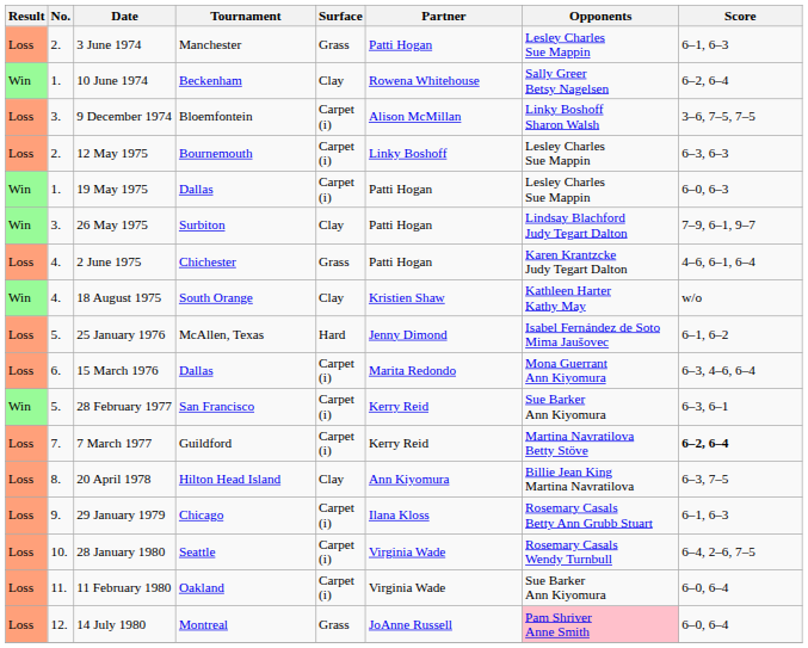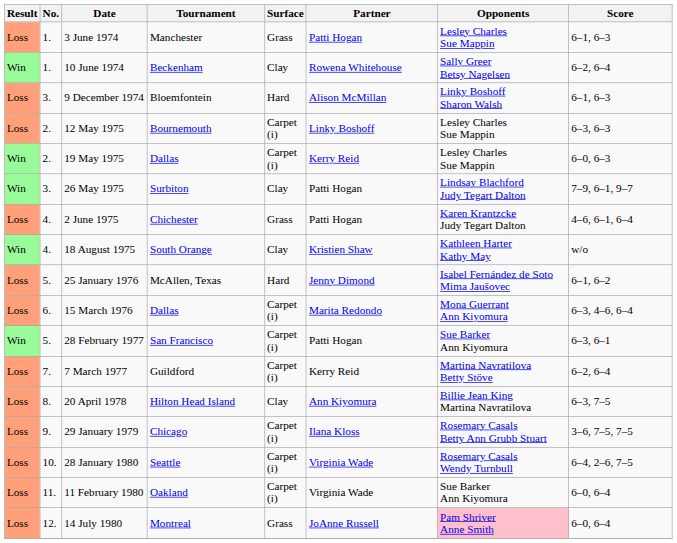 <table class="sortable wikitable">
 <tr>
 <th style="width:40px">Result</th>
 <th style="width:20px">No.</th>
 <th style="width:115px">Date</th>
 <th style="width:160px">Tournament</th>
 <th style="width:50px">Surface</th>
 <th style="width:180px">Partner</th>
 <th style="width:180px">Opponents</th>
 <th style="width:140px" class="unsortable">Score</th>
 </tr>
 <tr>
 <td style="background:#ffa07a;">Loss</td>
-<td>2.</td>
+<td>1.</td>
 <td>3 June 1974</td>
 <td>Manchester</td>
 <td>Grass</td>
 <td> <a href='#'>Patti Hogan</a></td>
 <td> <a href='#'>Lesley Charles</a> <br>  <a href='#'>Sue Mappin</a></td>
 <td>6–1, 6–3</td>
 </tr>
 <tr>
 <td style="background:#98fb98;">Win</td>
 <td>1.</td>
 <td>10 June 1974</td>
 <td><a href='#'>Beckenham</a></td>
 <td>Clay</td>
 <td> <a href='#'>Rowena Whitehouse</a></td>
 <td> <a href='#'>Sally Greer</a> <br>  <a href='#'>Betsy Nagelsen</a></td>
 <td>6–2, 6–4</td>
 </tr>
 <tr>
 <td style="background:#ffa07a;">Loss</td>
 <td>3.</td>
 <td>9 December 1974</td>
 <td>Bloemfontein</td>
-<td>Carpet (i)</td>
+<td>Hard</td>
 <td> <a href='#'>Alison McMillan</a></td>
 <td> <a href='#'>Linky Boshoff</a> <br>  <a href='#'>Sharon Walsh</a></td>
-<td>3–6, 7–5, 7–5</td>
+<td>6–1, 6–3</td>
 </tr>
 <tr>
 <td style="background:#ffa07a;">Loss</td>
 <td>2.</td>
 <td>12 May 1975</td>
 <td><a href='#'>Bournemouth</a></td>
 <td>Carpet (i)</td>
 <td> <a href='#'>Linky Boshoff</a></td>
 <td> Lesley Charles <br>  Sue Mappin</td>
 <td>6–3, 6–3</td>
 </tr>
 <tr>
 <td style="background:#98fb98;">Win</td>
-<td>1.</td>
+<td>2.</td>
 <td>19 May 1975</td>
 <td><a href='#'>Dallas</a></td>
 <td>Carpet (i)</td>
-<td> Patti Hogan</td>
+<td> <a href='#'>Kerry Reid</a></td>
 <td> Lesley Charles <br>  Sue Mappin</td>
 <td>6–0, 6–3</td>
 </tr>
 <tr>
 <td style="background:#98fb98;">Win</td>
 <td>3.</td>
 <td>26 May 1975</td>
 <td><a href='#'>Surbiton</a></td>
 <td>Clay</td>
 <td> Patti Hogan</td>
 <td> <a href='#'>Lindsay Blachford</a> <br>  <a href='#'>Judy Tegart Dalton</a></td>
 <td>7–9, 6–1, 9–7</td>
 </tr>
 <tr>
 <td style="background:#ffa07a;">Loss</td>
 <td>4.</td>
 <td>2 June 1975</td>
 <td><a href='#'>Chichester</a></td>
 <td>Grass</td>
 <td> Patti Hogan</td>
 <td> <a href='#'>Karen Krantzcke</a> <br>  Judy Tegart Dalton</td>
 <td>4–6, 6–1, 6–4</td>
 </tr>
 <tr>
 <td style="background:#98fb98;">Win</td>
 <td>4.</td>
 <td>18 August 1975</td>
 <td><a href='#'>South Orange</a></td>
 <td>Clay</td>
 <td> <a href='#'>Kristien Shaw</a></td>
 <td> <a href='#'>Kathleen Harter</a> <br>  <a href='#'>Kathy May</a></td>
 <td>w/o</td>
 </tr>
 <tr>
 <td style="background:#ffa07a;">Loss</td>
 <td>5.</td>
 <td>25 January 1976</td>
 <td>McAllen, Texas</td>
 <td>Hard</td>
 <td> <a href='#'>Jenny Dimond</a></td>
 <td> <a href='#'>Isabel Fernández de Soto</a> <br>  <a href='#'>Mima Jaušovec</a></td>
 <td>6–1, 6–2</td>
 </tr>
 <tr>
 <td style="background:#ffa07a;">Loss</td>
 <td>6.</td>
 <td>15 March 1976</td>
 <td><a href='#'>Dallas</a></td>
 <td>Carpet (i)</td>
 <td> <a href='#'>Marita Redondo</a></td>
 <td> <a href='#'>Mona Guerrant</a> <br>  <a href='#'>Ann Kiyomura</a></td>
 <td>6–3, 4–6, 6–4</td>
 </tr>
 <tr>
 <td style="background:#98fb98;">Win</td>
 <td>5.</td>
 <td>28 February 1977</td>
 <td><a href='#'>San Francisco</a></td>
 <td>Carpet (i)</td>
-<td> <a href='#'>Kerry Reid</a></td>
+<td> Patti Hogan</td>
 <td> <a href='#'>Sue Barker</a> <br>  Ann Kiyomura</td>
 <td>6–3, 6–1</td>
 </tr>
 <tr>
 <td style="background:#ffa07a;">Loss</td>
 <td>7.</td>
 <td>7 March 1977</td>
 <td>Guildford</td>
 <td>Carpet (i)</td>
 <td> Kerry Reid</td>
 <td> <a href='#'>Martina Navratilova</a> <br>  <a href='#'>Betty Stöve</a></td>
-<td><strong>6–2, 6–4</strong></td>
+<td>6–2, 6–4</td>
 </tr>
 <tr>
 <td style="background:#ffa07a;">Loss</td>
 <td>8.</td>
 <td>20 April 1978</td>
 <td><a href='#'>Hilton Head Island</a></td>
 <td>Clay</td>
 <td> <a href='#'>Ann Kiyomura</a></td>
 <td> <a href='#'>Billie Jean King</a> <br>  Martina Navratilova</td>
 <td>6–3, 7–5</td>
 </tr>
 <tr>
 <td style="background:#ffa07a;">Loss</td>
 <td>9.</td>
 <td>29 January 1979</td>
 <td><a href='#'>Chicago</a></td>
 <td>Carpet (i)</td>
 <td> <a href='#'>Ilana Kloss</a></td>
 <td> <a href='#'>Rosemary Casals</a> <br>  <a href='#'>Betty Ann Grubb Stuart</a></td>
-<td>6–1, 6–3</td>
+<td>3–6, 7–5, 7–5</td>
 </tr>
 <tr>
 <td style="background:#ffa07a;">Loss</td>
 <td>10.</td>
 <td>28 January 1980</td>
 <td><a href='#'>Seattle</a></td>
 <td>Carpet (i)</td>
 <td> <a href='#'>Virginia Wade</a></td>
 <td> <a href='#'>Rosemary Casals</a> <br>  <a href='#'>Wendy Turnbull</a></td>
 <td>6–4, 2–6, 7–5</td>
 </tr>
 <tr>
 <td style="background:#ffa07a;">Loss</td>
 <td>11.</td>
 <td>11 February 1980</td>
 <td><a href='#'>Oakland</a></td>
 <td>Carpet (i)</td>
 <td> Virginia Wade</td>
 <td> Sue Barker <br>  Ann Kiyomura</td>
 <td>6–0, 6–4</td>
 </tr>
 <tr>
 <td style="background:#ffa07a;">Loss</td>
 <td>12.</td>
 <td>14 July 1980</td>
 <td><a href='#'>Montreal</a></td>
 <td>Grass</td>
 <td> <a href='#'>JoAnne Russell</a></td>
 <td style="background: pink;"> <a href='#'>Pam Shriver</a> <br>  <a href='#'>Anne Smith</a></td>
 <td>6–0, 6–4</td>
 </tr>
 <tr>
 </tr>
 </table>
